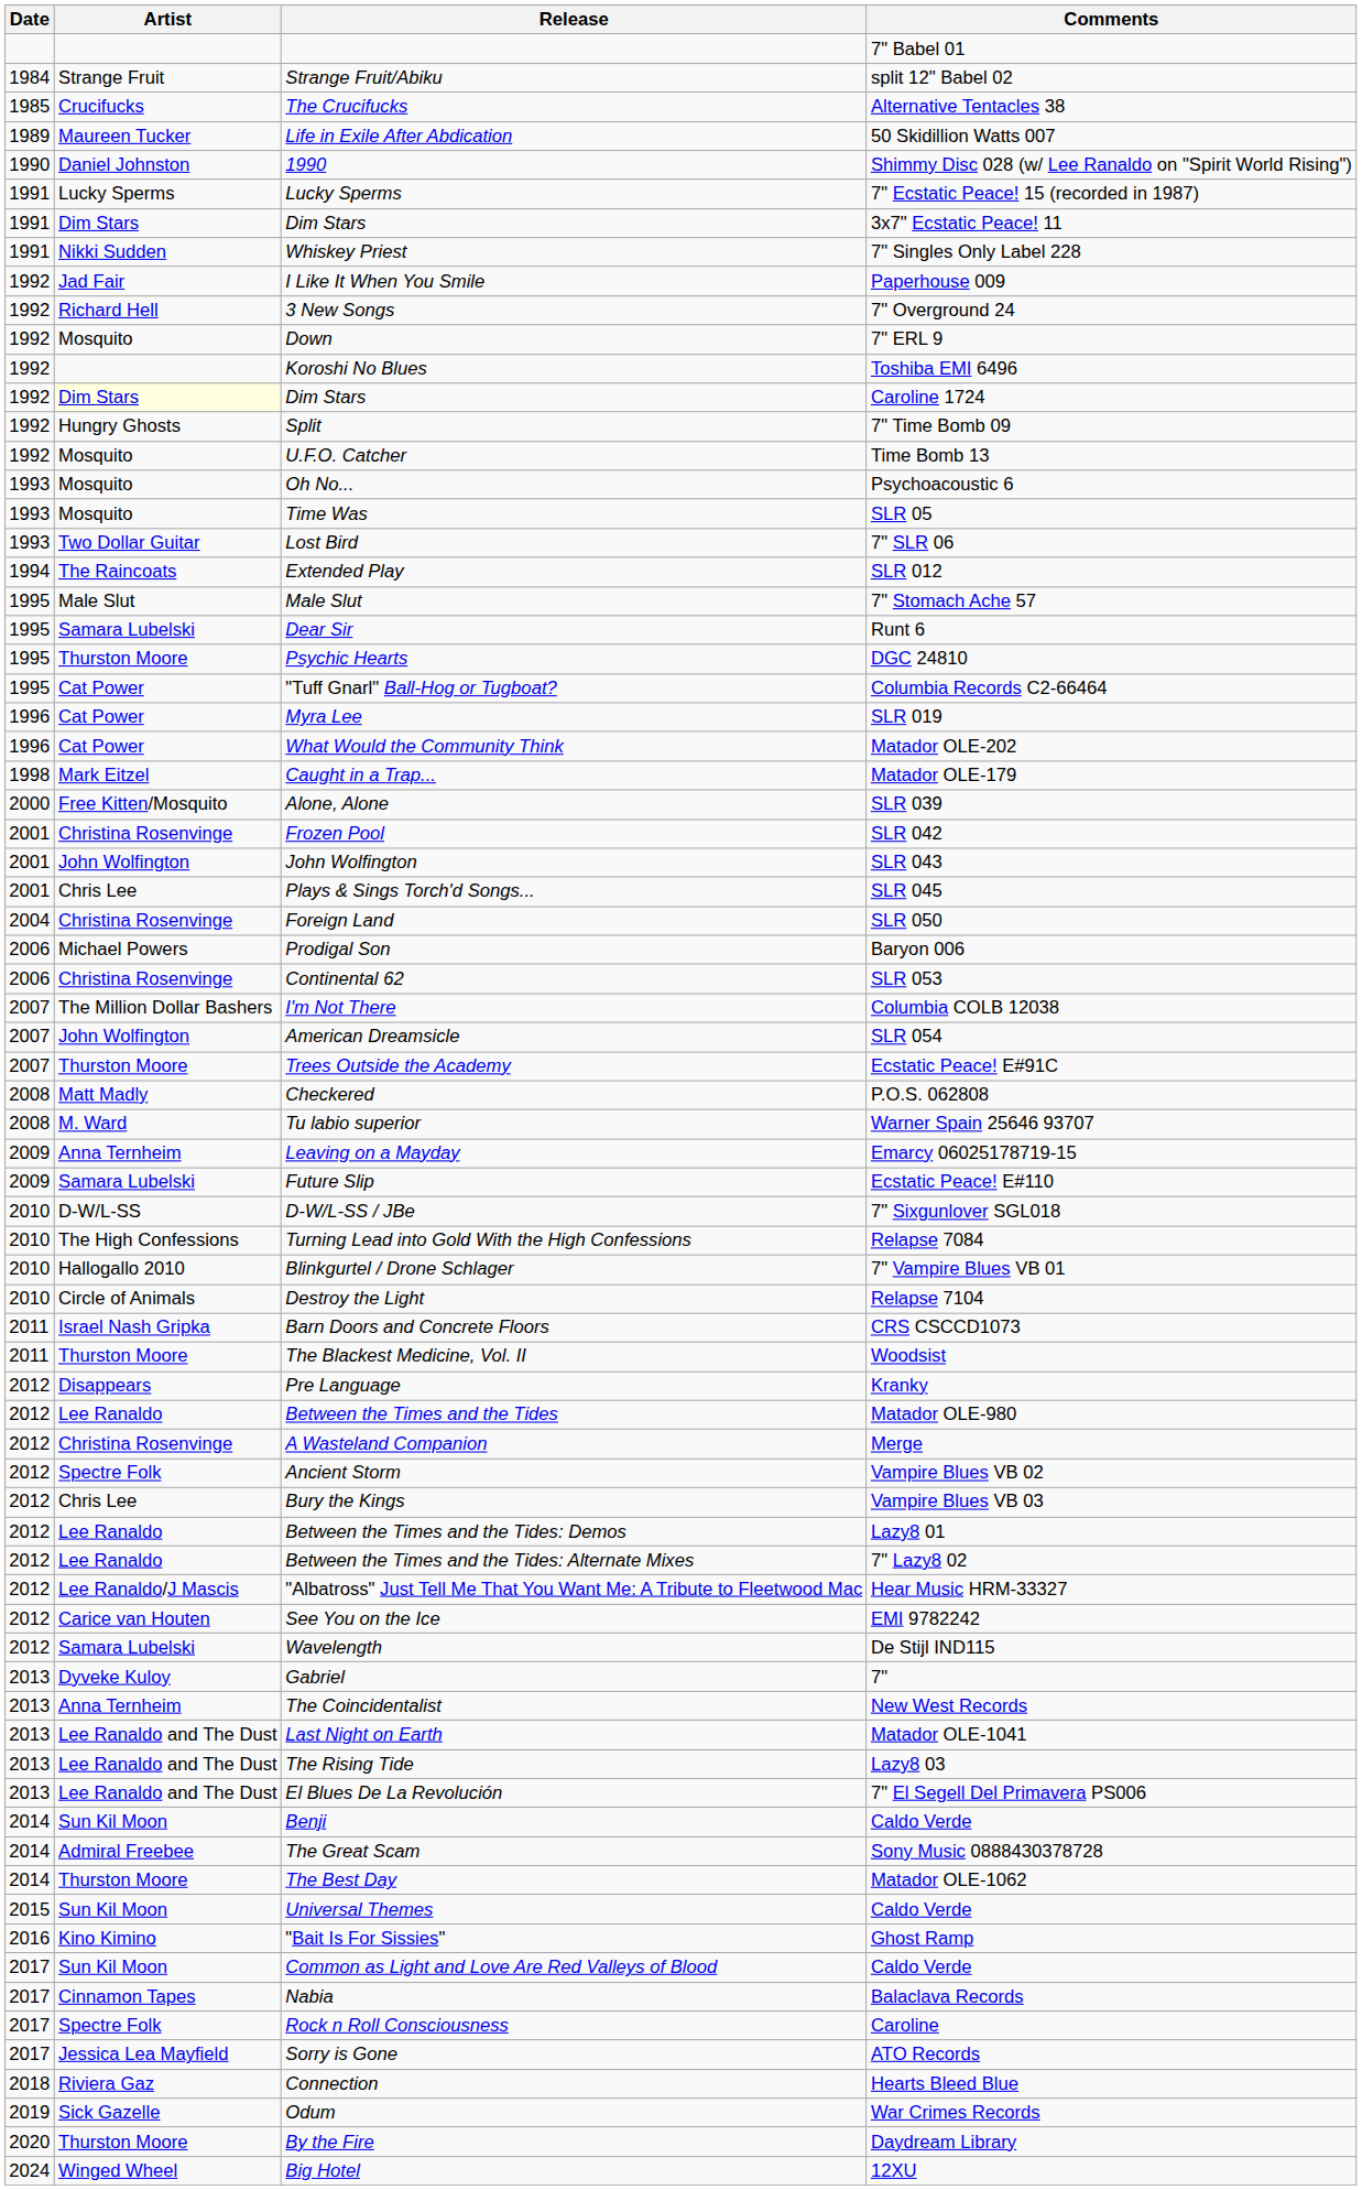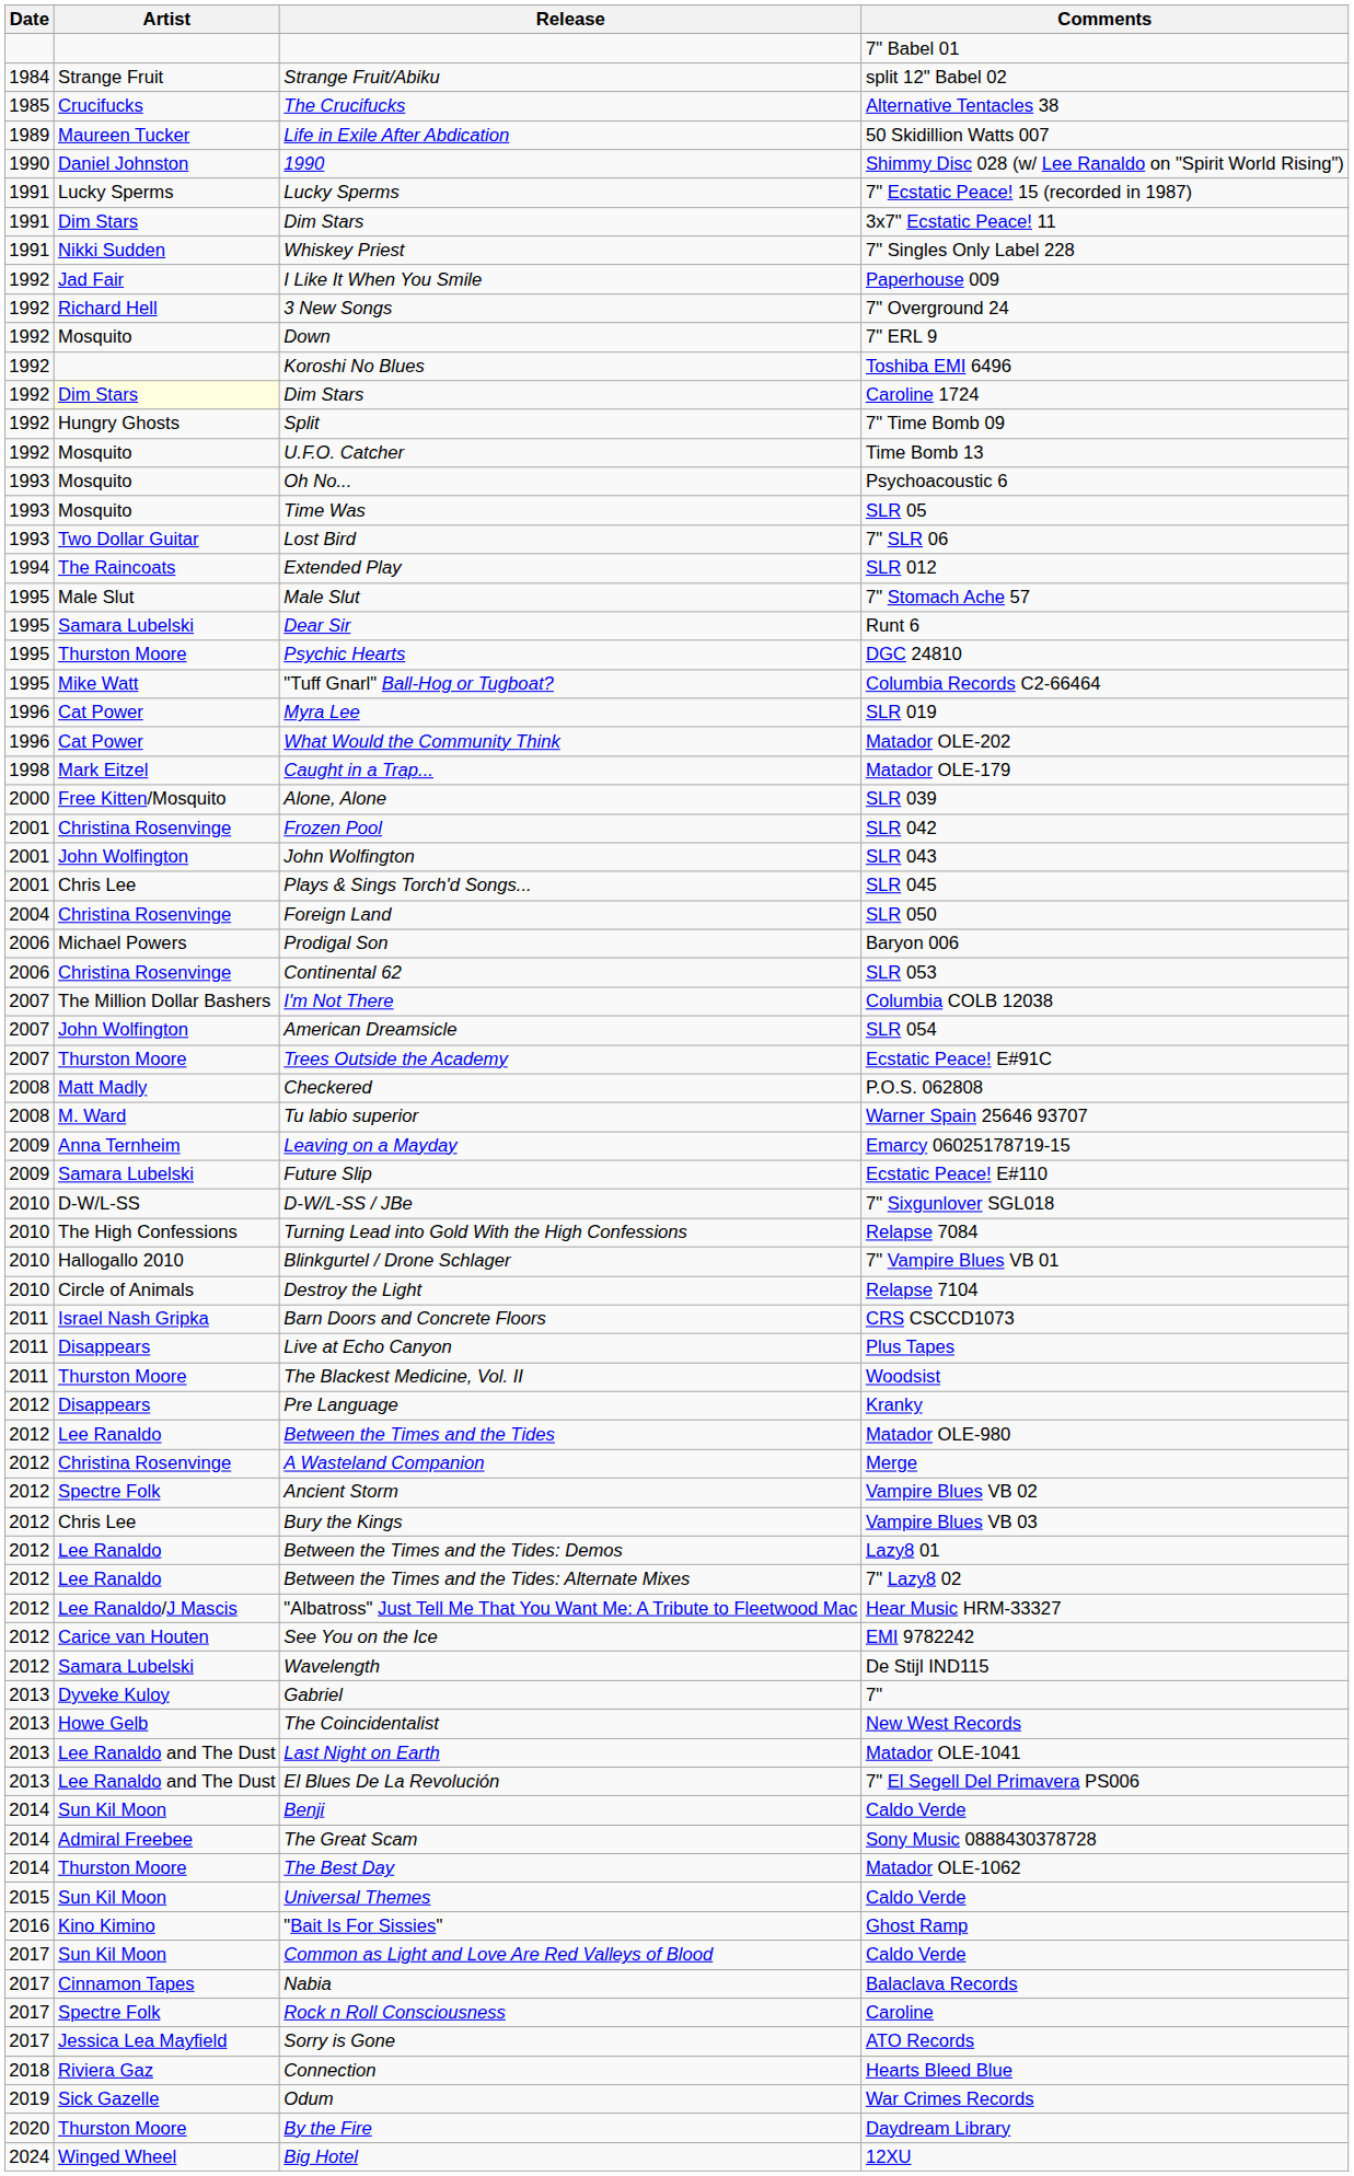 <table class="wikitable">
 <tr>
 <th>Date</th>
 <th>Artist</th>
 <th>Release</th>
 <th>Comments</th>
 </tr>
 <tr>
 <td></td>
 <td></td>
 <td></td>
 <td>7" Babel 01</td>
 </tr>
 <tr>
 <td>1984</td>
 <td>Strange Fruit</td>
 <td><em>Strange Fruit/Abiku</em></td>
 <td>split 12" Babel 02</td>
 </tr>
 <tr>
 <td>1985</td>
 <td><a href='#'>Crucifucks</a></td>
 <td><em><a href='#'>The Crucifucks</a></em></td>
 <td><a href='#'>Alternative Tentacles</a> 38</td>
 </tr>
 <tr>
 <td>1989</td>
 <td><a href='#'>Maureen Tucker</a></td>
 <td><em><a href='#'>Life in Exile After Abdication</a></em></td>
 <td>50 Skidillion Watts 007</td>
 </tr>
 <tr>
 <td>1990</td>
 <td><a href='#'>Daniel Johnston</a></td>
 <td><em><a href='#'>1990</a></em></td>
 <td><a href='#'>Shimmy Disc</a> 028 (w/ <a href='#'>Lee Ranaldo</a> on "Spirit World Rising")</td>
 </tr>
 <tr>
 <td>1991</td>
 <td>Lucky Sperms</td>
 <td><em>Lucky Sperms</em></td>
 <td>7" <a href='#'>Ecstatic Peace!</a> 15 (recorded in 1987)</td>
 </tr>
 <tr>
 <td>1991</td>
 <td><a href='#'>Dim Stars</a></td>
 <td><em>Dim Stars</em></td>
 <td>3x7" <a href='#'>Ecstatic Peace!</a> 11</td>
 </tr>
 <tr>
 <td>1991</td>
 <td><a href='#'>Nikki Sudden</a></td>
 <td><em>Whiskey Priest</em></td>
 <td>7" Singles Only Label 228</td>
 </tr>
 <tr>
 <td>1992</td>
 <td><a href='#'>Jad Fair</a></td>
 <td><em>I Like It When You Smile</em></td>
 <td><a href='#'>Paperhouse</a> 009</td>
 </tr>
 <tr>
 <td>1992</td>
 <td><a href='#'>Richard Hell</a></td>
 <td><em>3 New Songs</em></td>
 <td>7" Overground 24</td>
 </tr>
 <tr>
 <td>1992</td>
 <td>Mosquito</td>
 <td><em>Down</em></td>
 <td>7" ERL 9</td>
 </tr>
 <tr>
 <td>1992</td>
 <td></td>
 <td><em>Koroshi No Blues</em></td>
 <td><a href='#'>Toshiba EMI</a> 6496</td>
 </tr>
 <tr>
 <td>1992</td>
 <td style="background: lightyellow;"><a href='#'>Dim Stars</a></td>
 <td><em>Dim Stars</em></td>
 <td><a href='#'>Caroline</a> 1724</td>
 </tr>
 <tr>
 <td>1992</td>
 <td>Hungry Ghosts</td>
 <td><em>Split</em></td>
 <td>7" Time Bomb 09</td>
 </tr>
 <tr>
 <td>1992</td>
 <td>Mosquito</td>
 <td><em>U.F.O. Catcher</em></td>
 <td>Time Bomb 13</td>
 </tr>
 <tr>
 <td>1993</td>
 <td>Mosquito</td>
 <td><em>Oh No...</em></td>
 <td>Psychoacoustic 6</td>
 </tr>
 <tr>
 <td>1993</td>
 <td>Mosquito</td>
 <td><em>Time Was</em></td>
 <td><a href='#'>SLR</a> 05</td>
 </tr>
 <tr>
 <td>1993</td>
 <td><a href='#'>Two Dollar Guitar</a></td>
 <td><em>Lost Bird</em></td>
 <td>7" <a href='#'>SLR</a> 06</td>
 </tr>
 <tr>
 <td>1994</td>
 <td><a href='#'>The Raincoats</a></td>
 <td><em>Extended Play</em></td>
 <td><a href='#'>SLR</a> 012</td>
 </tr>
 <tr>
 <td>1995</td>
 <td>Male Slut</td>
 <td><em>Male Slut</em></td>
 <td>7" <a href='#'>Stomach Ache</a> 57</td>
 </tr>
 <tr>
 <td>1995</td>
 <td><a href='#'>Samara Lubelski</a></td>
 <td><em><a href='#'>Dear Sir</a></em></td>
 <td>Runt 6</td>
 </tr>
 <tr>
 <td>1995</td>
 <td><a href='#'>Thurston Moore</a></td>
 <td><em><a href='#'>Psychic Hearts</a></em></td>
 <td><a href='#'>DGC</a> 24810</td>
 </tr>
 <tr>
 <td>1995</td>
-<td><a href='#'>Cat Power</a></td>
+<td><a href='#'>Mike Watt</a></td>
 <td>"Tuff Gnarl" <em><a href='#'>Ball-Hog or Tugboat?</a></em></td>
 <td><a href='#'>Columbia Records</a> C2-66464</td>
 </tr>
 <tr>
 <td>1996</td>
 <td><a href='#'>Cat Power</a></td>
 <td><em><a href='#'>Myra Lee</a></em></td>
 <td><a href='#'>SLR</a> 019</td>
 </tr>
 <tr>
 <td>1996</td>
 <td><a href='#'>Cat Power</a></td>
 <td><em><a href='#'>What Would the Community Think</a></em></td>
 <td><a href='#'>Matador</a> OLE-202</td>
 </tr>
 <tr>
 <td>1998</td>
 <td><a href='#'>Mark Eitzel</a></td>
 <td><em><a href='#'>Caught in a Trap...</a></em></td>
 <td><a href='#'>Matador</a> OLE-179</td>
 </tr>
 <tr>
 <td>2000</td>
 <td><a href='#'>Free Kitten</a>/Mosquito</td>
 <td><em>Alone, Alone</em></td>
 <td><a href='#'>SLR</a> 039</td>
 </tr>
 <tr>
 <td>2001</td>
 <td><a href='#'>Christina Rosenvinge</a></td>
 <td><em><a href='#'>Frozen Pool</a></em></td>
 <td><a href='#'>SLR</a> 042</td>
 </tr>
 <tr>
 <td>2001</td>
 <td><a href='#'>John Wolfington</a></td>
 <td><em>John Wolfington</em></td>
 <td><a href='#'>SLR</a> 043</td>
 </tr>
 <tr>
 <td>2001</td>
 <td>Chris Lee</td>
 <td><em>Plays & Sings Torch'd Songs...</em></td>
 <td><a href='#'>SLR</a> 045</td>
 </tr>
 <tr>
 <td>2004</td>
 <td><a href='#'>Christina Rosenvinge</a></td>
 <td><em>Foreign Land</em></td>
 <td><a href='#'>SLR</a> 050</td>
 </tr>
 <tr>
 <td>2006</td>
 <td>Michael Powers</td>
 <td><em>Prodigal Son</em></td>
 <td>Baryon 006</td>
 </tr>
 <tr>
 <td>2006</td>
 <td><a href='#'>Christina Rosenvinge</a></td>
 <td><em>Continental 62</em></td>
 <td><a href='#'>SLR</a> 053</td>
 </tr>
 <tr>
 <td>2007</td>
 <td>The Million Dollar Bashers</td>
 <td><em><a href='#'>I'm Not There</a></em></td>
 <td><a href='#'>Columbia</a> COLB 12038</td>
 </tr>
 <tr>
 <td>2007</td>
 <td><a href='#'>John Wolfington</a></td>
 <td><em>American Dreamsicle</em></td>
 <td><a href='#'>SLR</a> 054</td>
 </tr>
 <tr>
 <td>2007</td>
 <td><a href='#'>Thurston Moore</a></td>
 <td><em><a href='#'>Trees Outside the Academy</a></em></td>
 <td><a href='#'>Ecstatic Peace!</a> E#91C</td>
 </tr>
 <tr>
 <td>2008</td>
 <td><a href='#'>Matt Madly</a></td>
 <td><em>Checkered</em></td>
 <td>P.O.S. 062808</td>
 </tr>
 <tr>
 <td>2008</td>
 <td><a href='#'>M. Ward</a></td>
 <td><em>Tu labio superior</em></td>
 <td><a href='#'>Warner Spain</a> 25646 93707</td>
 </tr>
 <tr>
 <td>2009</td>
 <td><a href='#'>Anna Ternheim</a></td>
 <td><em><a href='#'>Leaving on a Mayday</a></em></td>
 <td><a href='#'>Emarcy</a> 06025178719-15</td>
 </tr>
 <tr>
 <td>2009</td>
 <td><a href='#'>Samara Lubelski</a></td>
 <td><em>Future Slip</em></td>
 <td><a href='#'>Ecstatic Peace!</a> E#110</td>
 </tr>
 <tr>
 <td>2010</td>
 <td>D-W/L-SS</td>
 <td><em>D-W/L-SS / JBe</em></td>
 <td>7" <a href='#'>Sixgunlover</a> SGL018</td>
 </tr>
 <tr>
 <td>2010</td>
 <td>The High Confessions</td>
 <td><em>Turning Lead into Gold With the High Confessions</em></td>
 <td><a href='#'>Relapse</a> 7084</td>
 </tr>
 <tr>
 <td>2010</td>
 <td>Hallogallo 2010</td>
 <td><em>Blinkgurtel / Drone Schlager</em></td>
 <td>7" <a href='#'>Vampire Blues</a> VB 01</td>
 </tr>
 <tr>
 <td>2010</td>
 <td>Circle of Animals</td>
 <td><em>Destroy the Light</em></td>
 <td><a href='#'>Relapse</a> 7104</td>
 </tr>
 <tr>
 <td>2011</td>
 <td><a href='#'>Israel Nash Gripka</a></td>
 <td><em>Barn Doors and Concrete Floors</em></td>
 <td><a href='#'>CRS</a> CSCCD1073</td>
 </tr>
 <tr>
 <td>2011</td>
+<td><a href='#'>Disappears</a></td>
+<td><em>Live at Echo Canyon</em></td>
+<td><a href='#'>Plus Tapes</a></td>
+</tr>
+<tr>
+<td>2011</td>
 <td><a href='#'>Thurston Moore</a></td>
 <td><em>The Blackest Medicine, Vol. II</em></td>
 <td><a href='#'>Woodsist</a></td>
 </tr>
 <tr>
 <td>2012</td>
 <td><a href='#'>Disappears</a></td>
 <td><em>Pre Language</em></td>
 <td><a href='#'>Kranky</a></td>
 </tr>
 <tr>
 <td>2012</td>
 <td><a href='#'>Lee Ranaldo</a></td>
 <td><em><a href='#'>Between the Times and the Tides</a></em></td>
 <td><a href='#'>Matador</a> OLE-980</td>
 </tr>
 <tr>
 <td>2012</td>
 <td><a href='#'>Christina Rosenvinge</a></td>
 <td><em><a href='#'>A Wasteland Companion</a></em></td>
 <td><a href='#'>Merge</a></td>
 </tr>
 <tr>
 <td>2012</td>
 <td><a href='#'>Spectre Folk</a></td>
 <td><em>Ancient Storm</em></td>
 <td><a href='#'>Vampire Blues</a> VB 02</td>
 </tr>
 <tr>
 <td>2012</td>
 <td>Chris Lee</td>
 <td><em>Bury the Kings</em></td>
 <td><a href='#'>Vampire Blues</a> VB 03</td>
 </tr>
 <tr>
 <td>2012</td>
 <td><a href='#'>Lee Ranaldo</a></td>
 <td><em>Between the Times and the Tides: Demos</em></td>
 <td><a href='#'>Lazy8</a> 01</td>
 </tr>
 <tr>
 <td>2012</td>
 <td><a href='#'>Lee Ranaldo</a></td>
 <td><em>Between the Times and the Tides: Alternate Mixes</em></td>
 <td>7" <a href='#'>Lazy8</a> 02</td>
 </tr>
 <tr>
 <td>2012</td>
 <td><a href='#'>Lee Ranaldo</a>/<a href='#'>J Mascis</a></td>
 <td>"Albatross"  <a href='#'>Just Tell Me That You Want Me: A Tribute to Fleetwood Mac</a></td>
 <td><a href='#'>Hear Music</a> HRM-33327</td>
 </tr>
 <tr>
 <td>2012</td>
 <td><a href='#'>Carice van Houten</a></td>
 <td><em>See You on the Ice</em></td>
 <td><a href='#'>EMI</a> 9782242</td>
 </tr>
 <tr>
 <td>2012</td>
 <td><a href='#'>Samara Lubelski</a></td>
 <td><em>Wavelength</em></td>
 <td>De Stijl IND115</td>
 </tr>
 <tr>
 <td>2013</td>
 <td><a href='#'>Dyveke Kuloy</a></td>
 <td><em>Gabriel</em></td>
 <td>7"</td>
 </tr>
 <tr>
 <td>2013</td>
-<td><a href='#'>Anna Ternheim</a></td>
+<td><a href='#'>Howe Gelb</a></td>
 <td><em>The Coincidentalist</em></td>
 <td><a href='#'>New West Records</a></td>
 </tr>
 <tr>
 <td>2013</td>
 <td><a href='#'>Lee Ranaldo</a> and The Dust</td>
 <td><a href='#'><em>Last Night on Earth</em></a></td>
 <td><a href='#'>Matador</a> OLE-1041</td>
-</tr>
-<tr>
-<td>2013</td>
-<td><a href='#'>Lee Ranaldo</a> and The Dust</td>
-<td><em>The Rising Tide</em></td>
-<td><a href='#'>Lazy8</a> 03</td>
 </tr>
 <tr>
 <td>2013</td>
 <td><a href='#'>Lee Ranaldo</a> and The Dust</td>
 <td><em>El Blues De La Revolución</em></td>
 <td>7" <a href='#'>El Segell Del Primavera</a> PS006</td>
 </tr>
 <tr>
 <td>2014</td>
 <td><a href='#'>Sun Kil Moon</a></td>
 <td><a href='#'> <em>Benji</em></a></td>
 <td><a href='#'>Caldo Verde</a></td>
 </tr>
 <tr>
 <td>2014</td>
 <td><a href='#'>Admiral Freebee</a></td>
 <td><em>The Great Scam</em></td>
 <td><a href='#'>Sony Music</a> 0888430378728</td>
 </tr>
 <tr>
 <td>2014</td>
 <td><a href='#'>Thurston Moore</a></td>
 <td><em><a href='#'>The Best Day</a></em></td>
 <td><a href='#'>Matador</a> OLE-1062</td>
 </tr>
 <tr>
 <td>2015</td>
 <td><a href='#'>Sun Kil Moon</a></td>
 <td><em><a href='#'>Universal Themes</a></em></td>
 <td><a href='#'>Caldo Verde</a></td>
 </tr>
 <tr>
 <td>2016</td>
 <td><a href='#'>Kino Kimino</a></td>
 <td>"<a href='#'>Bait Is For Sissies</a>"</td>
 <td><a href='#'>Ghost Ramp</a></td>
 </tr>
 <tr>
 <td>2017</td>
 <td><a href='#'>Sun Kil Moon</a></td>
 <td><em><a href='#'>Common as Light and Love Are Red Valleys of Blood</a></em></td>
 <td><a href='#'>Caldo Verde</a></td>
 </tr>
 <tr>
 <td>2017</td>
 <td><a href='#'>Cinnamon Tapes</a></td>
 <td><em>Nabia</em></td>
 <td><a href='#'>Balaclava Records</a></td>
 </tr>
 <tr>
 <td>2017</td>
 <td><a href='#'>Spectre Folk</a></td>
 <td><em><a href='#'>Rock n Roll Consciousness</a></em></td>
 <td><a href='#'>Caroline</a></td>
 </tr>
 <tr>
 <td>2017</td>
 <td><a href='#'>Jessica Lea Mayfield</a></td>
 <td><em>Sorry is Gone</em></td>
 <td><a href='#'>ATO Records</a></td>
 </tr>
 <tr>
 <td>2018</td>
 <td><a href='#'>Riviera Gaz</a></td>
 <td><em>Connection</em></td>
 <td><a href='#'>Hearts Bleed Blue</a></td>
 </tr>
 <tr>
 <td>2019</td>
 <td><a href='#'>Sick Gazelle</a></td>
 <td><em>Odum</em></td>
 <td><a href='#'>War Crimes Records</a></td>
 </tr>
 <tr>
 <td>2020</td>
 <td><a href='#'>Thurston Moore</a></td>
 <td><em><a href='#'>By the Fire</a></em></td>
 <td><a href='#'>Daydream Library</a></td>
 </tr>
 <tr>
 <td>2024</td>
 <td><a href='#'>Winged Wheel</a></td>
 <td><em><a href='#'>Big Hotel</a></em></td>
 <td><a href='#'>12XU</a></td>
 </tr>
 </table>
